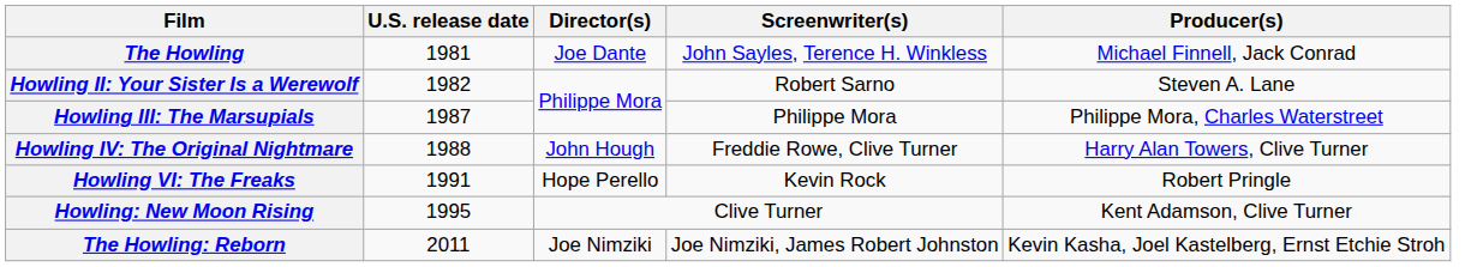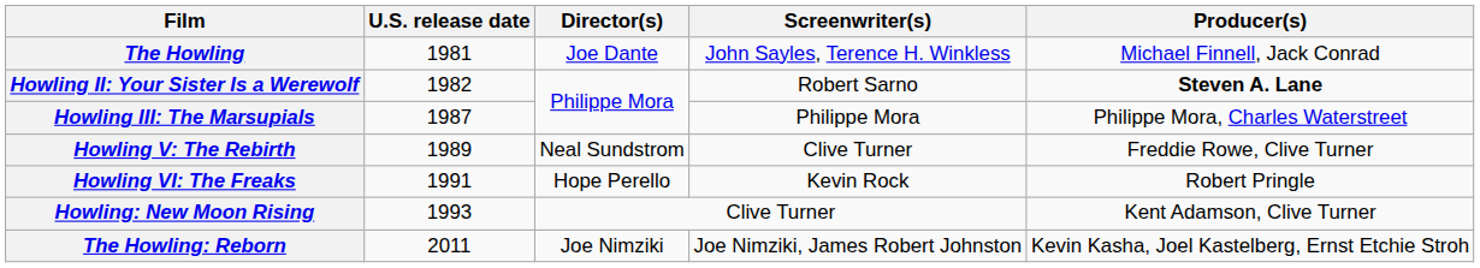 <table class="wikitable sortable" style="text-align:center;">
 <tr>
 <th>Film</th>
 <th>U.S. release date</th>
 <th>Director(s)</th>
 <th>Screenwriter(s)</th>
 <th>Producer(s)</th>
 </tr>
 <tr>
 <th scope="row"><em><a href='#'>The Howling</a></em></th>
 <td>1981</td>
 <td><a href='#'>Joe Dante</a></td>
 <td><a href='#'>John Sayles</a>, <a href='#'>Terence H. Winkless</a></td>
 <td><a href='#'>Michael Finnell</a>, Jack Conrad</td>
 </tr>
 <tr>
 <th scope="row"><em><a href='#'>Howling II: Your Sister Is a Werewolf</a></em></th>
 <td>1982</td>
 <td rowspan=2><a href='#'>Philippe Mora</a></td>
 <td>Robert Sarno</td>
-<td>Steven A. Lane</td>
+<td><strong>Steven A. Lane</strong></td>
 </tr>
 <tr>
 <th scope="row"><em><a href='#'>Howling III: The Marsupials</a></em></th>
 <td>1987</td>
 <td>Philippe Mora</td>
 <td>Philippe Mora, <a href='#'>Charles Waterstreet</a></td>
 </tr>
 <tr>
-<th scope="row"><em><a href='#'>Howling IV: The Original Nightmare</a></em></th>
-<td>1988</td>
-<td><a href='#'>John Hough</a></td>
+<th scope="row"><em><a href='#'>Howling V: The Rebirth</a></em></th>
+<td>1989</td>
+<td>Neal Sundstrom</td>
+<td>Clive Turner</td>
 <td>Freddie Rowe, Clive Turner</td>
-<td><a href='#'>Harry Alan Towers</a>, Clive Turner</td>
 </tr>
 <tr>
 <th scope="row"><em><a href='#'>Howling VI: The Freaks</a></em></th>
 <td>1991</td>
 <td>Hope Perello</td>
 <td>Kevin Rock</td>
 <td>Robert Pringle</td>
 </tr>
 <tr>
 <th scope="row"><em><a href='#'>Howling: New Moon Rising</a></em></th>
-<td>1995</td>
+<td>1993</td>
 <td colspan="2">Clive Turner</td>
 <td>Kent Adamson, Clive Turner</td>
 </tr>
 <tr>
 <th scope="row"><em><a href='#'>The Howling: Reborn</a></em></th>
 <td>2011</td>
 <td>Joe Nimziki</td>
 <td>Joe Nimziki, James Robert Johnston</td>
 <td>Kevin Kasha, Joel Kastelberg, Ernst Etchie Stroh</td>
 </tr>
 </table>
